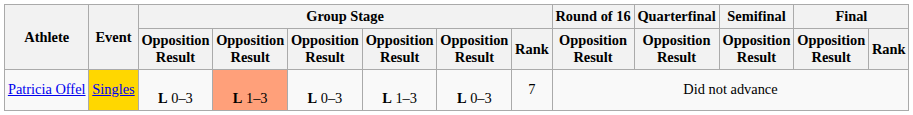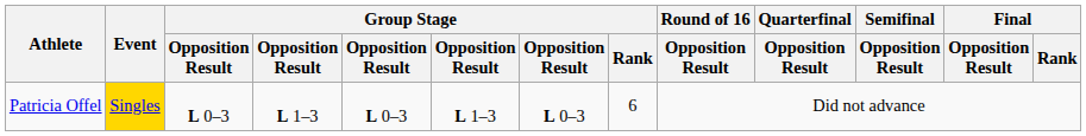 <table class=wikitable style="font-size:90%">
 <tr>
 <th rowspan="2">Athlete</th>
 <th rowspan="2">Event</th>
 <th colspan="6">Group Stage</th>
 <th>Round of 16</th>
 <th>Quarterfinal</th>
 <th>Semifinal</th>
 <th colspan=2>Final</th>
 </tr>
 <tr>
 <th>Opposition<br>Result</th>
 <th>Opposition<br>Result</th>
 <th>Opposition<br>Result</th>
 <th>Opposition<br>Result</th>
 <th>Opposition<br>Result</th>
 <th>Rank</th>
 <th>Opposition<br>Result</th>
 <th>Opposition<br>Result</th>
 <th>Opposition<br>Result</th>
 <th>Opposition<br>Result</th>
 <th>Rank</th>
 </tr>
 <tr align=center>
 <td align=left><a href='#'>Patricia Offel</a></td>
 <td align=left style="background: gold;"><a href='#'>Singles</a></td>
 <td><br><strong>L</strong> 0–3</td>
-<td style="background: lightsalmon;"><br><strong>L</strong> 1–3</td>
+<td><br><strong>L</strong> 1–3</td>
 <td><br><strong>L</strong> 0–3</td>
 <td><br><strong>L</strong> 1–3</td>
 <td><br><strong>L</strong> 0–3</td>
-<td>7</td>
+<td>6</td>
 <td colspan=5>Did not advance</td>
 </tr>
 </table>
